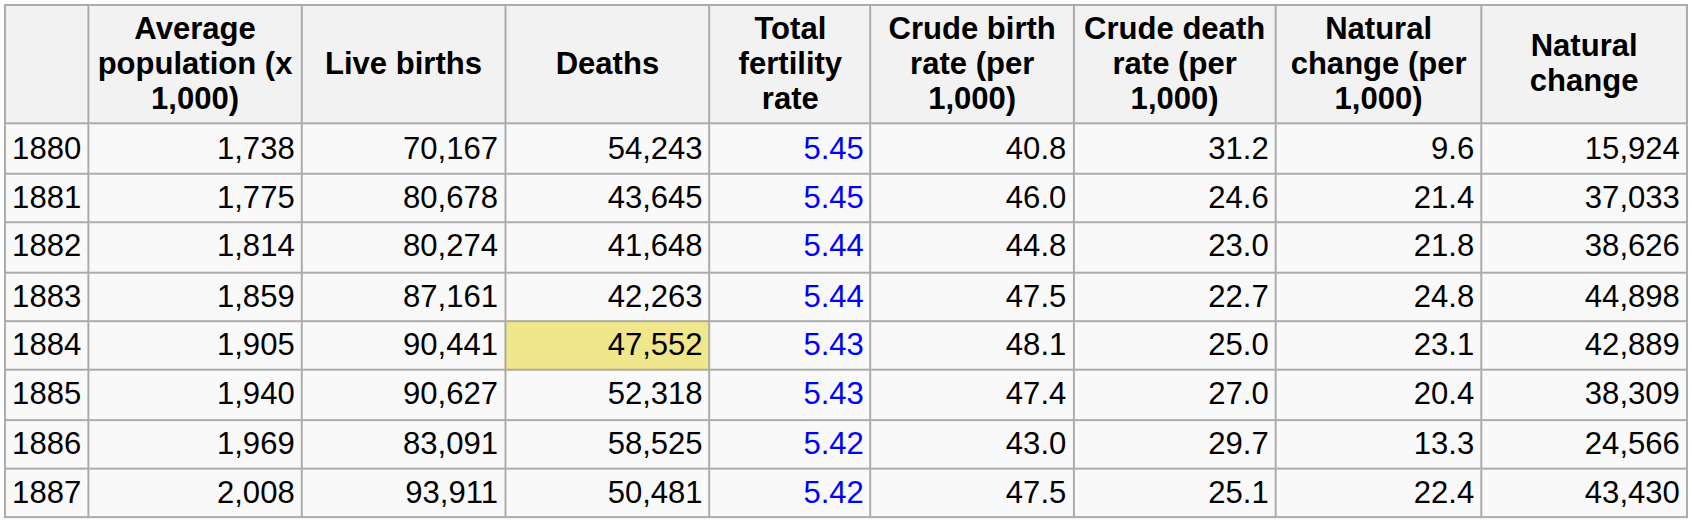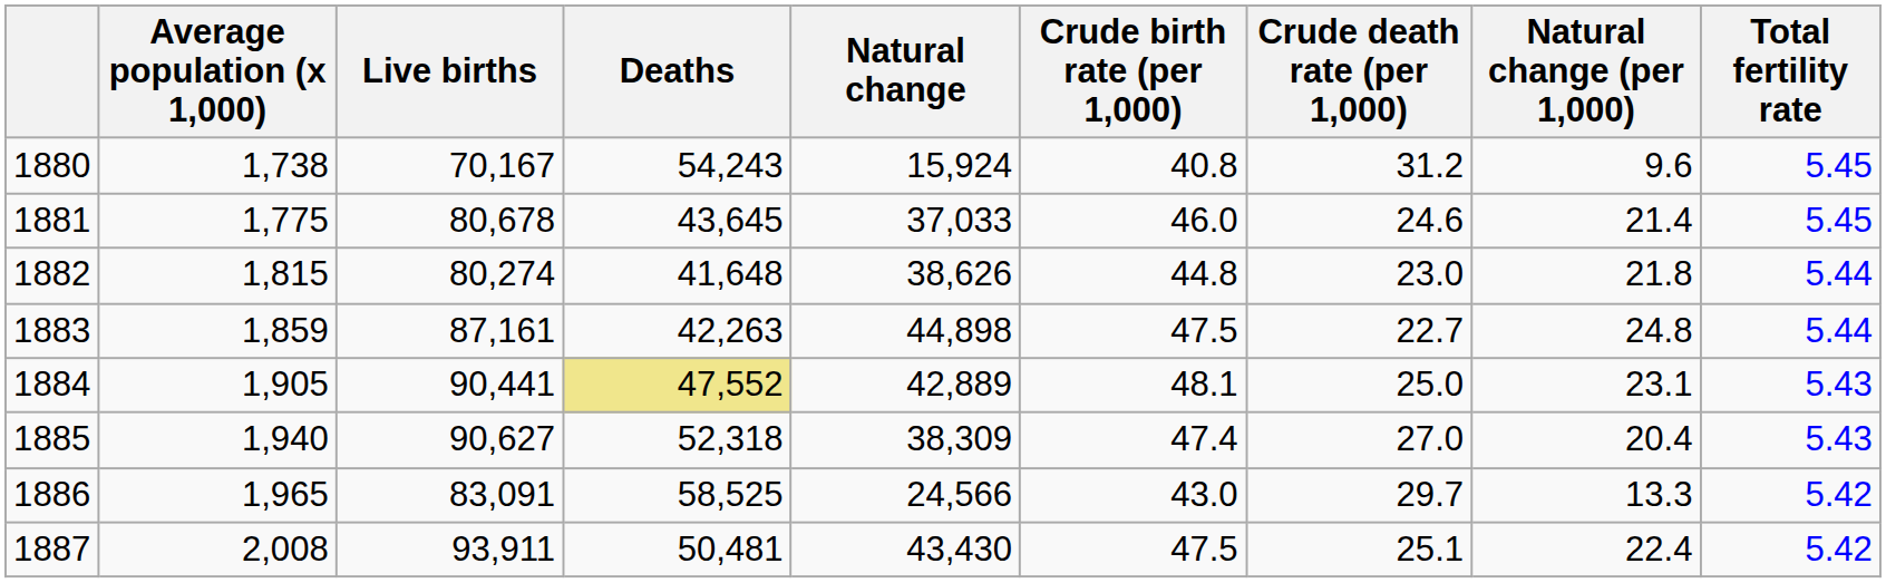 <table class="wikitable">
 <tr>
 <th></th>
 <th style="width:80pt;">Average population (x 1,000)</th>
 <th style="width:80pt;">Live births</th>
 <th style="width:80pt;">Deaths</th>
-<th style="width:60pt;">Total fertility rate</th>
+<th style="width:80pt;">Natural change</th>
 <th style="width:80pt;">Crude birth rate (per 1,000)</th>
 <th style="width:80pt;">Crude death rate (per 1,000)</th>
 <th style="width:80pt;">Natural change (per 1,000)</th>
-<th style="width:80pt;">Natural change</th>
+<th style="width:60pt;">Total fertility rate</th>
 </tr>
 <tr>
 <td>1880</td>
 <td style="text-align:right;">1,738</td>
 <td style="text-align:right;">70,167</td>
 <td style="text-align:right;">54,243</td>
-<td style="text-align:right;color:blue;">5.45</td>
+<td style="text-align:right;">15,924</td>
 <td style="text-align:right;">40.8</td>
 <td style="text-align:right;">31.2</td>
 <td style="text-align:right;">9.6</td>
-<td style="text-align:right;">15,924</td>
+<td style="text-align:right;color:blue;">5.45</td>
 </tr>
 <tr>
 <td>1881</td>
 <td style="text-align:right;">1,775</td>
 <td style="text-align:right;">80,678</td>
 <td style="text-align:right;">43,645</td>
-<td style="text-align:right;color:blue;">5.45</td>
+<td style="text-align:right;">37,033</td>
 <td style="text-align:right;">46.0</td>
 <td style="text-align:right;">24.6</td>
 <td style="text-align:right;">21.4</td>
-<td style="text-align:right;">37,033</td>
+<td style="text-align:right;color:blue;">5.45</td>
 </tr>
 <tr>
 <td>1882</td>
-<td style="text-align:right;">1,814</td>
+<td style="text-align:right;">1,815</td>
 <td style="text-align:right;">80,274</td>
 <td style="text-align:right;">41,648</td>
-<td style="text-align:right;color:blue;">5.44</td>
+<td style="text-align:right;">38,626</td>
 <td style="text-align:right;">44.8</td>
 <td style="text-align:right;">23.0</td>
 <td style="text-align:right;">21.8</td>
-<td style="text-align:right;">38,626</td>
+<td style="text-align:right;color:blue;">5.44</td>
 </tr>
 <tr>
 <td>1883</td>
 <td style="text-align:right;">1,859</td>
 <td style="text-align:right;">87,161</td>
 <td style="text-align:right;">42,263</td>
-<td style="text-align:right;color:blue;">5.44</td>
+<td style="text-align:right;">44,898</td>
 <td style="text-align:right;">47.5</td>
 <td style="text-align:right;">22.7</td>
 <td style="text-align:right;">24.8</td>
-<td style="text-align:right;">44,898</td>
+<td style="text-align:right;color:blue;">5.44</td>
 </tr>
 <tr>
 <td>1884</td>
 <td style="text-align:right;">1,905</td>
 <td style="text-align:right;">90,441</td>
 <td style="background: khaki; text-align:right;">47,552</td>
-<td style="text-align:right;color:blue;">5.43</td>
+<td style="text-align:right;">42,889</td>
 <td style="text-align:right;">48.1</td>
 <td style="text-align:right;">25.0</td>
 <td style="text-align:right;">23.1</td>
-<td style="text-align:right;">42,889</td>
+<td style="text-align:right;color:blue;">5.43</td>
 </tr>
 <tr>
 <td>1885</td>
 <td style="text-align:right;">1,940</td>
 <td style="text-align:right;">90,627</td>
 <td style="text-align:right;">52,318</td>
-<td style="text-align:right;color:blue;">5.43</td>
+<td style="text-align:right;">38,309</td>
 <td style="text-align:right;">47.4</td>
 <td style="text-align:right;">27.0</td>
 <td style="text-align:right;">20.4</td>
-<td style="text-align:right;">38,309</td>
+<td style="text-align:right;color:blue;">5.43</td>
 </tr>
 <tr>
 <td>1886</td>
-<td style="text-align:right;">1,969</td>
+<td style="text-align:right;">1,965</td>
 <td style="text-align:right;">83,091</td>
 <td style="text-align:right;">58,525</td>
-<td style="text-align:right;color:blue;">5.42</td>
+<td style="text-align:right;">24,566</td>
 <td style="text-align:right;">43.0</td>
 <td style="text-align:right;">29.7</td>
 <td style="text-align:right;">13.3</td>
-<td style="text-align:right;">24,566</td>
+<td style="text-align:right;color:blue;">5.42</td>
 </tr>
 <tr>
 <td>1887</td>
 <td style="text-align:right;">2,008</td>
 <td style="text-align:right;">93,911</td>
 <td style="text-align:right;">50,481</td>
-<td style="text-align:right;color:blue;">5.42</td>
+<td style="text-align:right;">43,430</td>
 <td style="text-align:right;">47.5</td>
 <td style="text-align:right;">25.1</td>
 <td style="text-align:right;">22.4</td>
-<td style="text-align:right;">43,430</td>
+<td style="text-align:right;color:blue;">5.42</td>
 </tr>
 </table>
